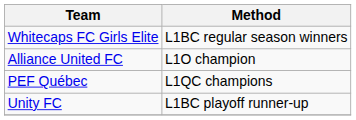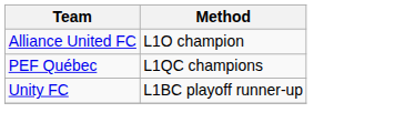 <table class="wikitable">
 <tr>
 <th>Team</th>
 <th>Method</th>
-</tr>
-<tr>
-<td> <a href='#'>Whitecaps FC Girls Elite</a></td>
-<td>L1BC regular season winners</td>
 </tr>
 <tr>
 <td> <a href='#'>Alliance United FC</a></td>
 <td>L1O champion</td>
 </tr>
 <tr>
 <td> <a href='#'>PEF Québec</a></td>
 <td>L1QC champions</td>
 </tr>
 <tr>
 <td> <a href='#'>Unity FC</a></td>
 <td>L1BC playoff runner-up</td>
 </tr>
 <tr>
 </tr>
 </table>
